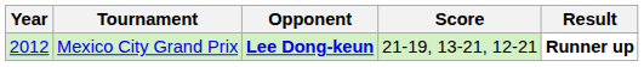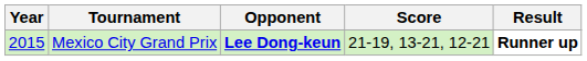 <table class="sortable wikitable" style="font-size: 95%;">
 <tr>
 <th>Year</th>
 <th>Tournament</th>
 <th>Opponent</th>
 <th>Score</th>
 <th>Result</th>
 </tr>
 <tr>
 </tr>
 <tr style="background:#D4F1C5">
-<td align="center"><a href='#'>2012</a></td>
+<td align="center"><a href='#'>2015</a></td>
 <td align="left"><a href='#'>Mexico City Grand Prix</a></td>
 <td align="left"><strong> <a href='#'>Lee Dong-keun</a></strong></td>
 <td align="left">21-19, 13-21, 12-21</td>
 <td style="text-align:left; background:white"> <strong>Runner up</strong></td>
 </tr>
 </table>
